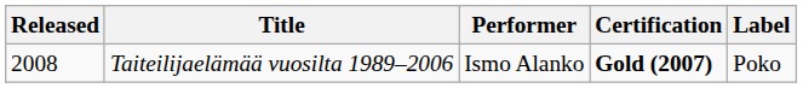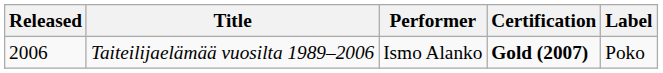 <table class="wikitable" style="font-size: 95%;">
 <tr>
 <th>Released</th>
 <th>Title</th>
 <th>Performer</th>
 <th>Certification</th>
 <th>Label</th>
 </tr>
 <tr>
-<td>2008</td>
+<td>2006</td>
 <td><em>Taiteilijaelämää vuosilta 1989–2006</em></td>
 <td>Ismo Alanko</td>
 <td><strong>Gold (2007)</strong></td>
 <td>Poko</td>
 </tr>
 </table>
